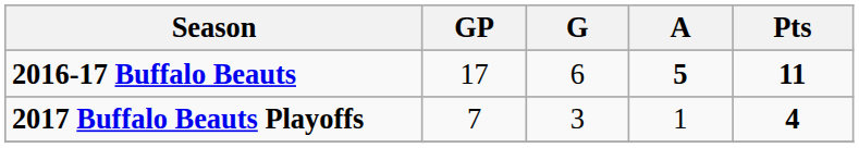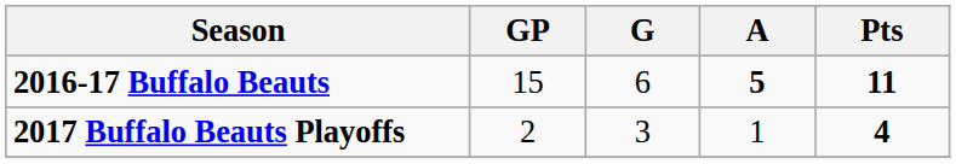 <table class="wikitable sortable" style="text-align:center;">
 <tr>
 <th style="width:225px;">Season</th>
 <th style="width:50px;">GP</th>
 <th style="width:50px;">G</th>
 <th style="width:50px;">A</th>
 <th style="width:60px;">Pts</th>
 </tr>
 <tr>
 <td style="text-align:left;"><strong>2016-17 <a href='#'>Buffalo Beauts</a></strong></td>
-<td>17</td>
+<td>15</td>
 <td>6</td>
 <td><strong>5</strong></td>
 <td><strong>11</strong></td>
 </tr>
 <tr>
 <td style="text-align:left;"><strong>2017 <a href='#'>Buffalo Beauts</a> Playoffs</strong></td>
-<td>7</td>
+<td>2</td>
 <td>3</td>
 <td>1</td>
 <td><strong>4</strong></td>
 </tr>
 <tr>
 </tr>
 </table>
